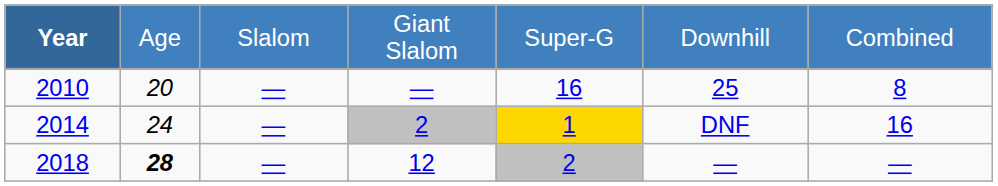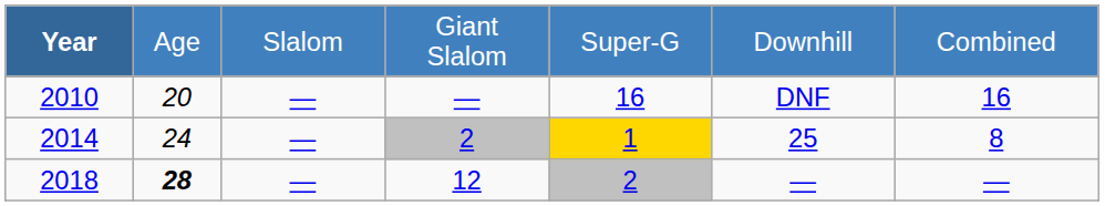 <table class="wikitable" style="font-size:95%; text-align:center; border:grey solid 1px; border-collapse:collapse;" width="40%">
 <tr style="background-color:#369; color:white;">
 <td rowspan="2" colspan="1" width="4%"><strong>Year</strong></td>
 </tr>
 <tr style="background-color:#4180be; color:white;">
 <td width="2%">Age</td>
 <td width="5%">Slalom</td>
 <td width="5%">Giant<br>Slalom</td>
 <td width="5%">Super-G</td>
 <td width="5%">Downhill</td>
 <td width="5%">Combined</td>
 </tr>
 <tr style="background-color:#8CB2D8; color:white;">
 </tr>
 <tr>
 <td><a href='#'>2010</a></td>
 <td><em>20</em></td>
 <td><a href='#'>—</a></td>
 <td><a href='#'>—</a></td>
 <td><a href='#'>16</a></td>
-<td><a href='#'>25</a></td>
-<td><a href='#'>8</a></td>
+<td><a href='#'>DNF</a></td>
+<td><a href='#'>16</a></td>
 </tr>
 <tr>
 <td><a href='#'>2014</a></td>
 <td><em>24</em></td>
 <td><a href='#'>—</a></td>
 <td style="background:silver;"><a href='#'>2</a></td>
 <td style="background:gold;"><a href='#'>1</a></td>
-<td><a href='#'>DNF</a></td>
-<td><a href='#'>16</a></td>
+<td><a href='#'>25</a></td>
+<td><a href='#'>8</a></td>
 </tr>
 <tr>
 <td><a href='#'>2018</a></td>
 <td><strong><em>28</em></strong></td>
 <td><a href='#'>—</a></td>
 <td><a href='#'>12</a></td>
 <td style="background:silver;"><a href='#'>2</a></td>
 <td><a href='#'>—</a></td>
 <td><a href='#'>—</a></td>
 </tr>
 </table>
